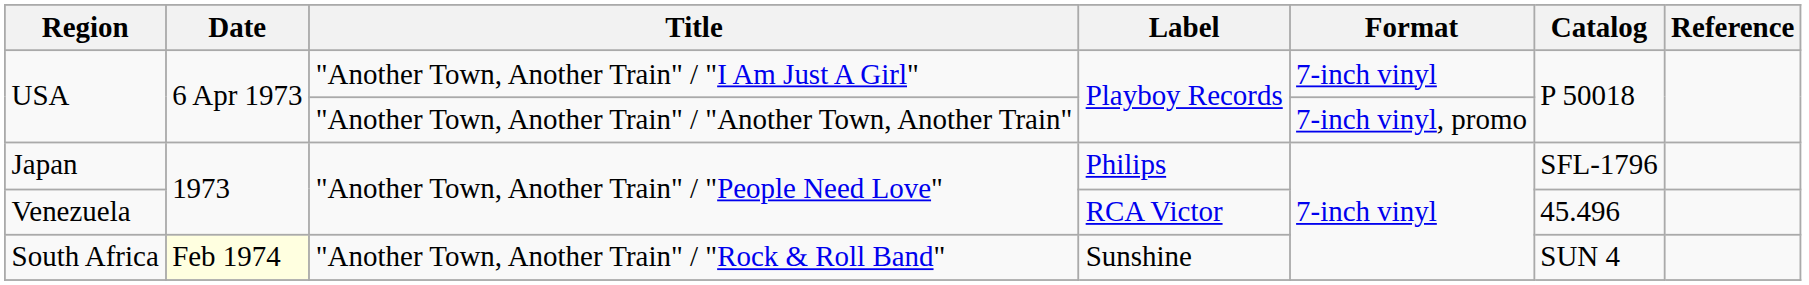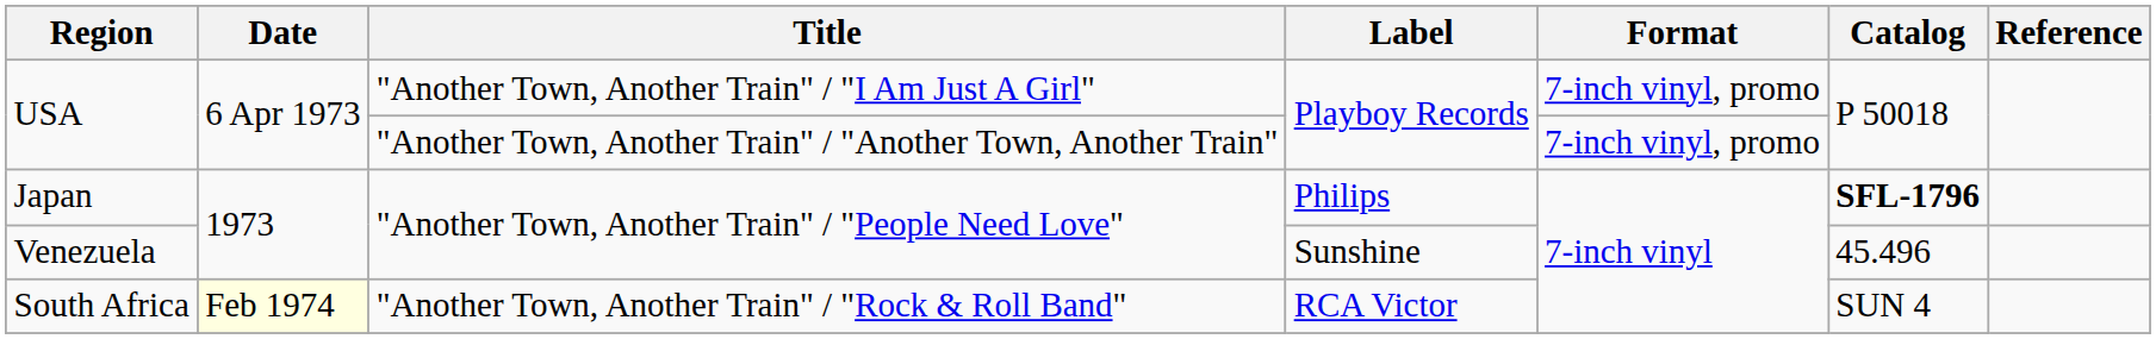 <table class="wikitable">
 <tr>
 <th>Region</th>
 <th>Date</th>
 <th>Title</th>
 <th>Label</th>
 <th>Format</th>
 <th>Catalog</th>
 <th>Reference</th>
 </tr>
 <tr>
 <td rowspan="2">USA</td>
 <td rowspan="2">6 Apr 1973</td>
 <td>"Another Town, Another Train" / "<a href='#'>I Am Just A Girl</a>"</td>
 <td rowspan="2"><a href='#'>Playboy Records</a></td>
-<td><a href='#'>7-inch vinyl</a></td>
+<td><a href='#'>7-inch vinyl</a>, promo</td>
 <td rowspan="2">P 50018</td>
 <td rowspan="2"></td>
 </tr>
 <tr>
 <td>"Another Town, Another Train" / "Another Town, Another Train"</td>
 <td><a href='#'>7-inch vinyl</a>, promo</td>
 </tr>
 <tr>
 <td>Japan</td>
 <td rowspan="2">1973</td>
 <td rowspan="2">"Another Town, Another Train" / "<a href='#'>People Need Love</a>"</td>
 <td><a href='#'>Philips</a></td>
 <td rowspan="3"><a href='#'>7-inch vinyl</a></td>
-<td>SFL-1796</td>
+<td><strong>SFL-1796</strong></td>
 <td></td>
 </tr>
 <tr>
 <td>Venezuela</td>
-<td><a href='#'>RCA Victor</a></td>
+<td>Sunshine</td>
 <td>45.496</td>
 <td></td>
 </tr>
 <tr>
 <td>South Africa</td>
 <td style="background: lightyellow;">Feb 1974</td>
 <td>"Another Town, Another Train" / "<a href='#'>Rock & Roll Band</a>"</td>
-<td>Sunshine</td>
+<td><a href='#'>RCA Victor</a></td>
 <td>SUN 4</td>
 <td></td>
 </tr>
 </table>
